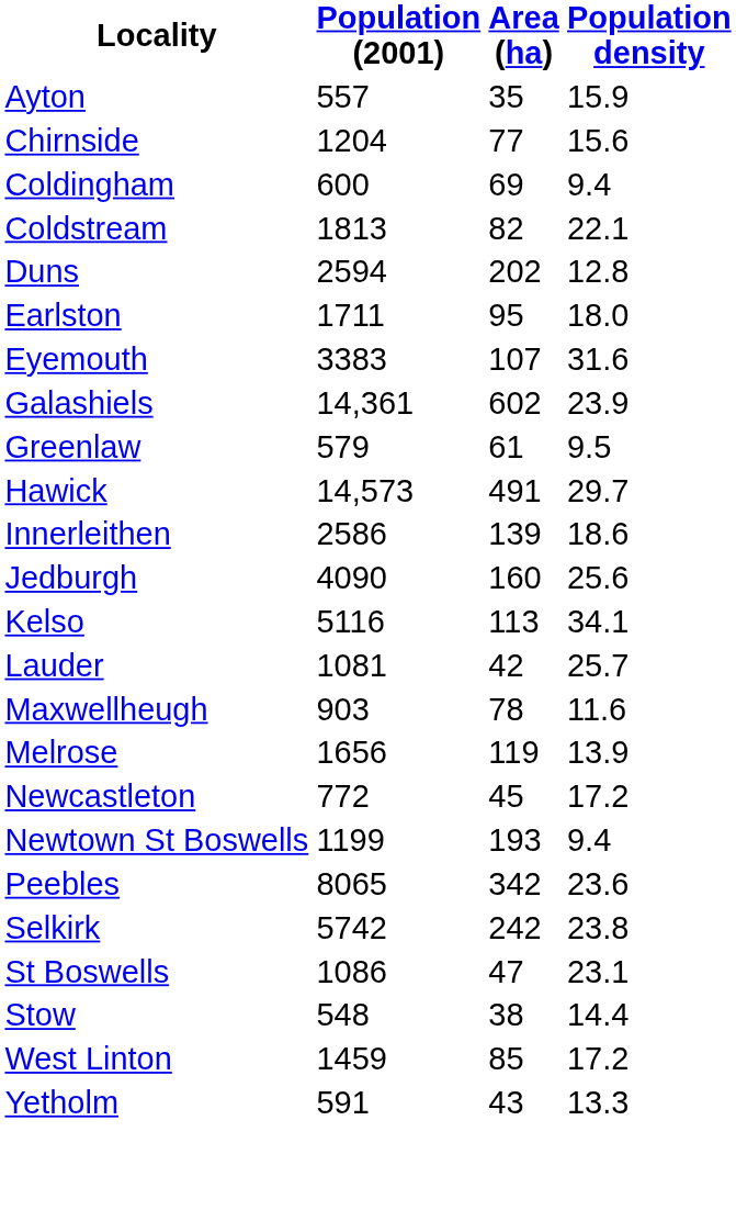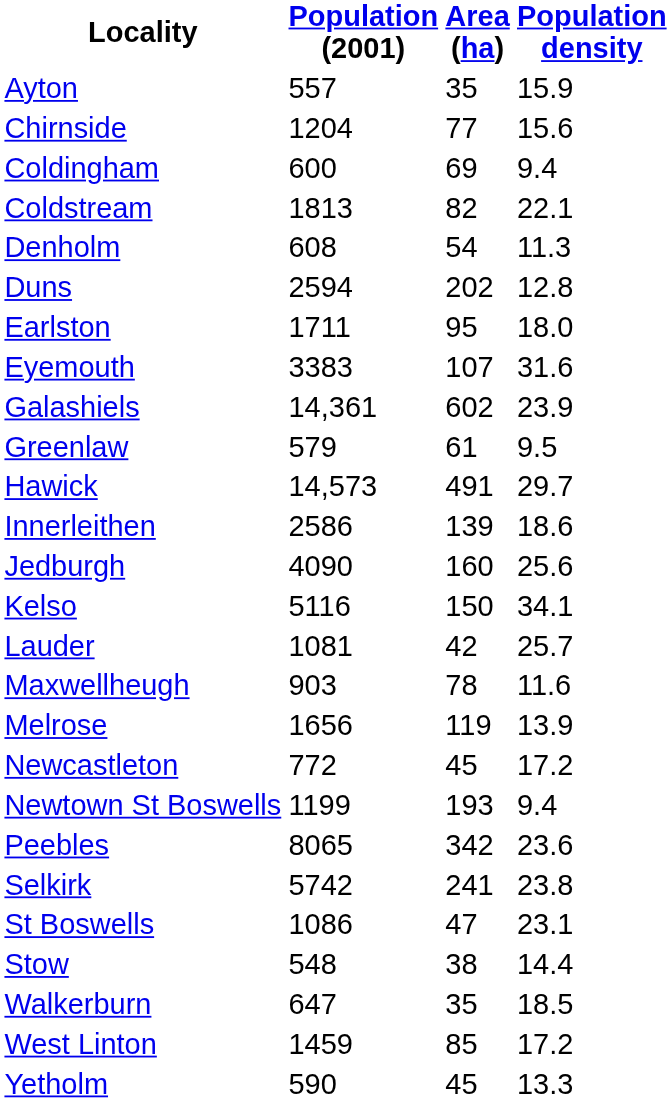 <table>
 <tr>
 <th>Locality</th>
 <th><a href='#'>Population</a><br>(2001)</th>
 <th><a href='#'>Area</a><br>(<a href='#'>ha</a>)</th>
 <th><a href='#'>Population<br>density</a></th>
 </tr>
 <tr>
 <td><a href='#'>Ayton</a></td>
 <td>557</td>
 <td>35</td>
 <td>15.9</td>
 </tr>
 <tr>
 <td><a href='#'>Chirnside</a></td>
 <td>1204</td>
 <td>77</td>
 <td>15.6</td>
 </tr>
 <tr>
 <td><a href='#'>Coldingham</a></td>
 <td>600</td>
 <td>69</td>
 <td>9.4</td>
 </tr>
 <tr>
 <td><a href='#'>Coldstream</a></td>
 <td>1813</td>
 <td>82</td>
 <td>22.1</td>
+</tr>
+<tr>
+<td><a href='#'>Denholm</a></td>
+<td>608</td>
+<td>54</td>
+<td>11.3</td>
 </tr>
 <tr>
 <td><a href='#'>Duns</a></td>
 <td>2594</td>
 <td>202</td>
 <td>12.8</td>
 </tr>
 <tr>
 <td><a href='#'>Earlston</a></td>
 <td>1711</td>
 <td>95</td>
 <td>18.0</td>
 </tr>
 <tr>
 <td><a href='#'>Eyemouth</a></td>
 <td>3383</td>
 <td>107</td>
 <td>31.6</td>
 </tr>
 <tr>
 <td><a href='#'>Galashiels</a></td>
 <td>14,361</td>
 <td>602</td>
 <td>23.9</td>
 </tr>
 <tr>
 <td><a href='#'>Greenlaw</a></td>
 <td>579</td>
 <td>61</td>
 <td>9.5</td>
 </tr>
 <tr>
 <td><a href='#'>Hawick</a></td>
 <td>14,573</td>
 <td>491</td>
 <td>29.7</td>
 </tr>
 <tr>
 <td><a href='#'>Innerleithen</a></td>
 <td>2586</td>
 <td>139</td>
 <td>18.6</td>
 </tr>
 <tr>
 <td><a href='#'>Jedburgh</a></td>
 <td>4090</td>
 <td>160</td>
 <td>25.6</td>
 </tr>
 <tr>
 <td><a href='#'>Kelso</a></td>
 <td>5116</td>
-<td>113</td>
+<td>150</td>
 <td>34.1</td>
 </tr>
 <tr>
 <td><a href='#'>Lauder</a></td>
 <td>1081</td>
 <td>42</td>
 <td>25.7</td>
 </tr>
 <tr>
 <td><a href='#'>Maxwellheugh</a></td>
 <td>903</td>
 <td>78</td>
 <td>11.6</td>
 </tr>
 <tr>
 <td><a href='#'>Melrose</a></td>
 <td>1656</td>
 <td>119</td>
 <td>13.9</td>
 </tr>
 <tr>
 <td><a href='#'>Newcastleton</a></td>
 <td>772</td>
 <td>45</td>
 <td>17.2</td>
 </tr>
 <tr>
 <td><a href='#'>Newtown St Boswells</a></td>
 <td>1199</td>
 <td>193</td>
 <td>9.4</td>
 </tr>
 <tr>
 <td><a href='#'>Peebles</a></td>
 <td>8065</td>
 <td>342</td>
 <td>23.6</td>
 </tr>
 <tr>
 <td><a href='#'>Selkirk</a></td>
 <td>5742</td>
-<td>242</td>
+<td>241</td>
 <td>23.8</td>
 </tr>
 <tr>
 <td><a href='#'>St Boswells</a></td>
 <td>1086</td>
 <td>47</td>
 <td>23.1</td>
 </tr>
 <tr>
 <td><a href='#'>Stow</a></td>
 <td>548</td>
 <td>38</td>
 <td>14.4</td>
 </tr>
 <tr>
+<td><a href='#'>Walkerburn</a></td>
+<td>647</td>
+<td>35</td>
+<td>18.5</td>
+</tr>
+<tr>
 <td><a href='#'>West Linton</a></td>
 <td>1459</td>
 <td>85</td>
 <td>17.2</td>
 </tr>
 <tr>
 <td><a href='#'>Yetholm</a></td>
-<td>591</td>
-<td>43</td>
+<td>590</td>
+<td>45</td>
 <td>13.3</td>
 </tr>
 <tr>
 </tr>
 </table>
